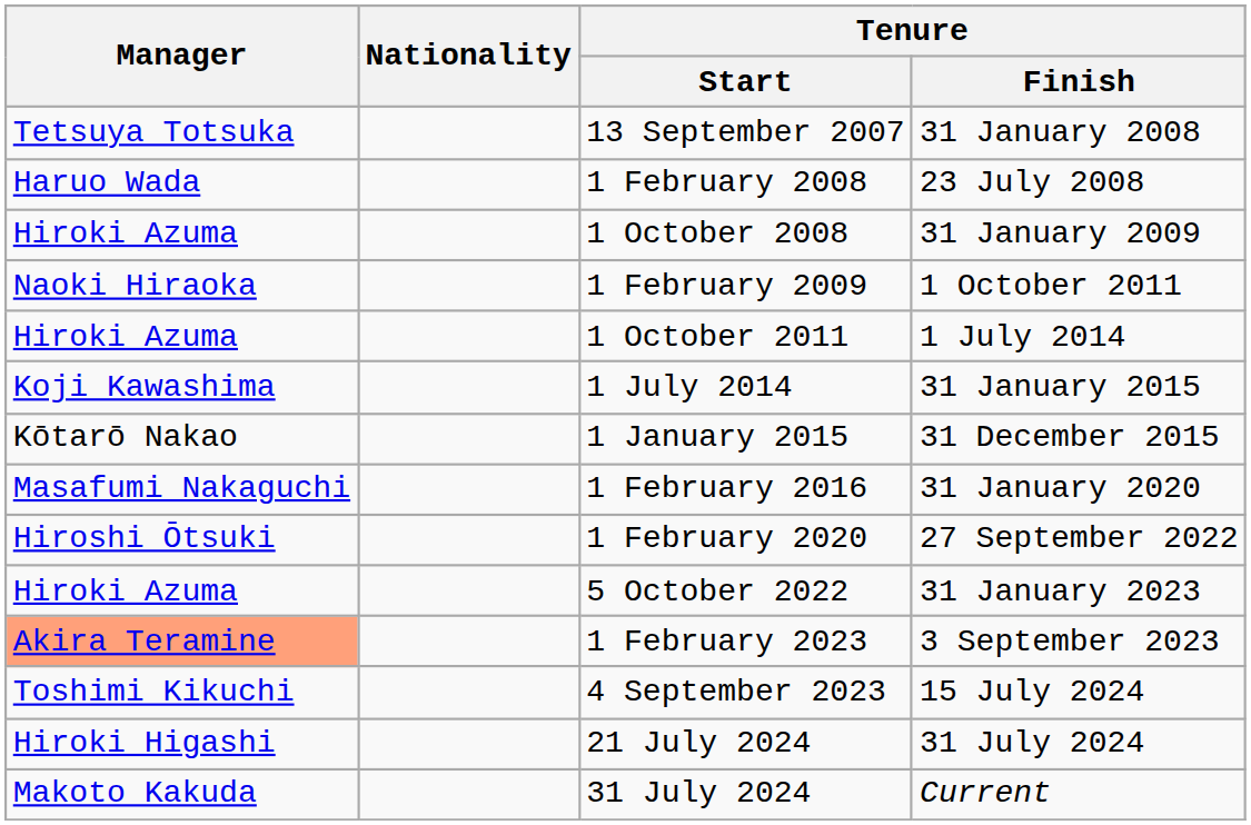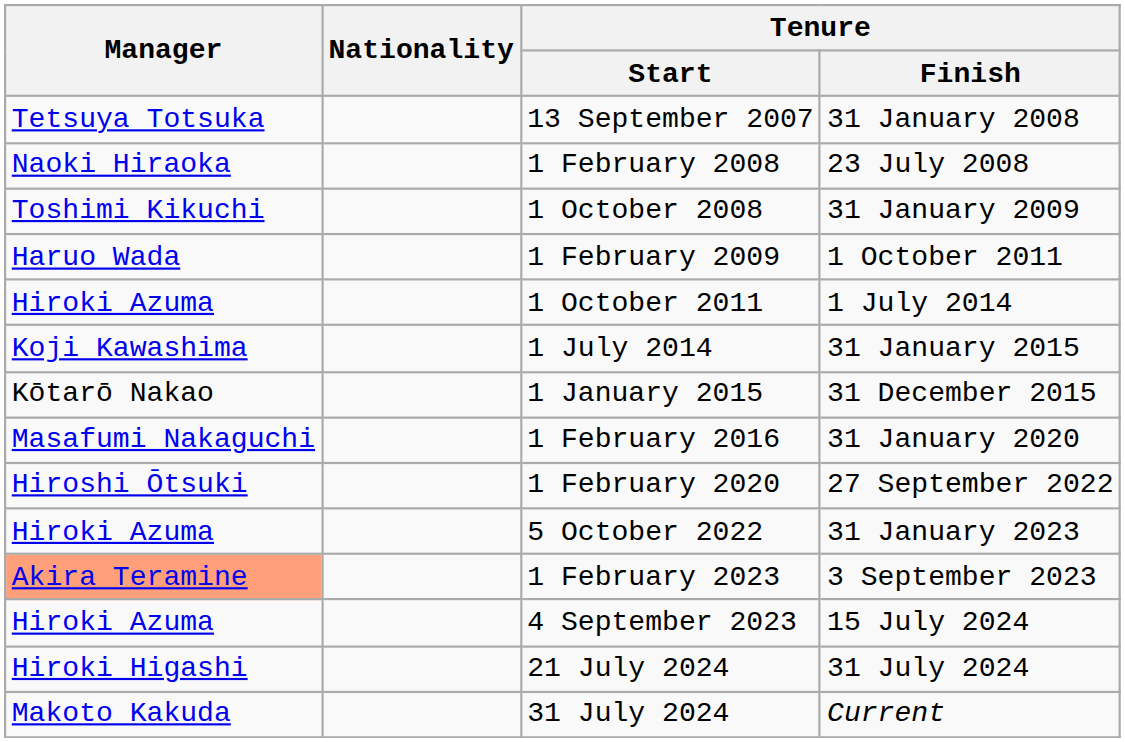 <table class="wikitable">
 <tr>
 <th rowspan="2">Manager</th>
 <th rowspan="2">Nationality</th>
 <th colspan="2">Tenure </th>
 </tr>
 <tr>
 <th>Start</th>
 <th>Finish </th>
 </tr>
 <tr>
 <td><a href='#'>Tetsuya Totsuka</a></td>
 <td></td>
 <td>13 September 2007</td>
 <td>31 January 2008<br></td>
 </tr>
 <tr>
-<td><a href='#'>Haruo Wada</a></td>
+<td><a href='#'>Naoki Hiraoka</a></td>
 <td></td>
 <td>1 February 2008</td>
 <td>23 July 2008<br></td>
 </tr>
 <tr>
-<td><a href='#'>Hiroki Azuma</a></td>
+<td><a href='#'>Toshimi Kikuchi</a></td>
 <td></td>
 <td>1 October 2008</td>
 <td>31 January 2009<br></td>
 </tr>
 <tr>
-<td><a href='#'>Naoki Hiraoka</a></td>
+<td><a href='#'>Haruo Wada</a></td>
 <td></td>
 <td>1 February 2009</td>
 <td>1 October 2011<br></td>
 </tr>
 <tr>
 <td><a href='#'>Hiroki Azuma</a></td>
 <td></td>
 <td>1 October 2011</td>
 <td>1 July 2014<br></td>
 </tr>
 <tr>
 <td><a href='#'>Koji Kawashima</a></td>
 <td></td>
 <td>1 July 2014</td>
 <td>31 January 2015<br></td>
 </tr>
 <tr>
 <td>Kōtarō Nakao</td>
 <td></td>
 <td>1 January 2015</td>
 <td>31 December 2015<br></td>
 </tr>
 <tr>
 <td><a href='#'>Masafumi Nakaguchi</a></td>
 <td></td>
 <td>1 February 2016</td>
 <td>31 January 2020<br></td>
 </tr>
 <tr>
 <td><a href='#'>Hiroshi Ōtsuki</a></td>
 <td></td>
 <td>1 February 2020</td>
 <td>27 September 2022<br></td>
 </tr>
 <tr>
 <td><a href='#'>Hiroki Azuma</a></td>
 <td></td>
 <td>5 October 2022</td>
 <td>31 January 2023<br></td>
 </tr>
 <tr>
 <td style="background: lightsalmon;"><a href='#'>Akira Teramine</a></td>
 <td></td>
 <td>1 February 2023</td>
 <td>3 September 2023<br></td>
 </tr>
 <tr>
-<td><a href='#'>Toshimi Kikuchi</a></td>
+<td><a href='#'>Hiroki Azuma</a></td>
 <td></td>
 <td>4 September 2023</td>
 <td>15 July 2024<br></td>
 </tr>
 <tr>
 <td><a href='#'>Hiroki Higashi</a></td>
 <td></td>
 <td>21 July 2024</td>
 <td>31 July 2024<br></td>
 </tr>
 <tr>
 <td><a href='#'>Makoto Kakuda</a></td>
 <td></td>
 <td>31 July 2024</td>
 <td><em>Current</em><br></td>
 </tr>
 </table>
